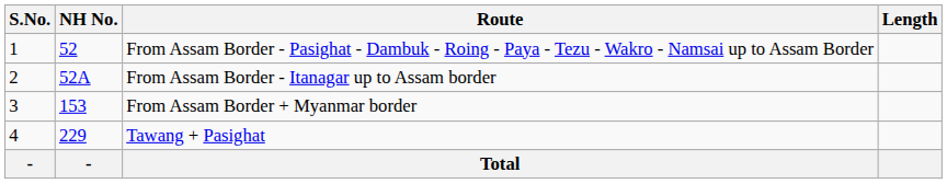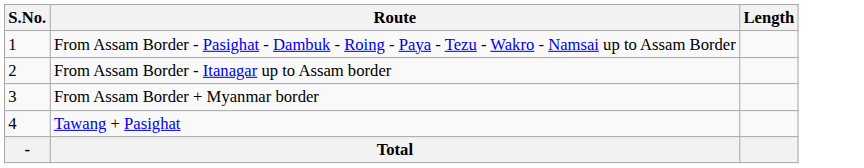 <table class="wikitable">
 <tr>
 <th>S.No.</th>
-<th>NH No.</th>
 <th>Route</th>
 <th>Length</th>
 </tr>
 <tr>
 <td>1</td>
-<td><a href='#'>52</a></td>
 <td>From Assam Border - <a href='#'>Pasighat</a> - <a href='#'>Dambuk</a> - <a href='#'>Roing</a> - <a href='#'>Paya</a> - <a href='#'>Tezu</a> - <a href='#'>Wakro</a> - <a href='#'>Namsai</a>  up to Assam Border</td>
 <td></td>
 </tr>
 <tr>
 <td>2</td>
-<td><a href='#'>52A</a></td>
 <td>From Assam Border - <a href='#'>Itanagar</a>  up to Assam border</td>
 <td></td>
 </tr>
 <tr>
 <td>3</td>
-<td><a href='#'>153</a></td>
 <td>From Assam Border + Myanmar border</td>
 <td></td>
 </tr>
 <tr>
 <td>4</td>
-<td><a href='#'>229</a></td>
 <td><a href='#'>Tawang</a> + <a href='#'>Pasighat</a></td>
 <td></td>
 </tr>
 <tr>
 <th>-</th>
-<th>-</th>
 <th>Total</th>
 <th></th>
 </tr>
 </table>
